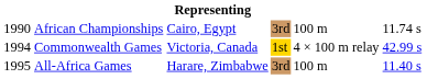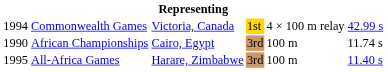 <table>
 <tr>
 <th colspan="6">Representing </th>
+</tr>
+<tr>
+<td>1994</td>
+<td><a href='#'>Commonwealth Games</a></td>
+<td><a href='#'>Victoria, Canada</a></td>
+<td bgcolor="gold">1st</td>
+<td>4 × 100 m relay</td>
+<td><a href='#'>42.99 s</a></td>
 </tr>
 <tr>
 <td>1990</td>
 <td><a href='#'>African Championships</a></td>
 <td><a href='#'>Cairo, Egypt</a></td>
 <td bgcolor="cc9966">3rd</td>
 <td>100 m</td>
 <td>11.74 s</td>
 </tr>
 <tr>
-<td>1994</td>
-<td><a href='#'>Commonwealth Games</a></td>
-<td><a href='#'>Victoria, Canada</a></td>
-<td bgcolor="gold">1st</td>
-<td>4 × 100 m relay</td>
-<td><a href='#'>42.99 s</a></td>
-</tr>
-<tr>
 <td>1995</td>
 <td><a href='#'>All-Africa Games</a></td>
 <td><a href='#'>Harare, Zimbabwe</a></td>
 <td bgcolor="cc9966">3rd</td>
 <td>100 m</td>
 <td><a href='#'>11.40 s</a></td>
 </tr>
 </table>
